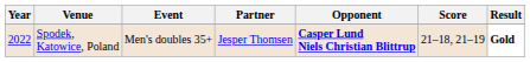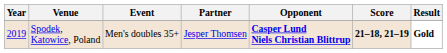 <table class="sortable wikitable" style="font-size: 90%;">
 <tr>
 <th>Year</th>
 <th>Venue</th>
 <th>Event</th>
 <th>Partner</th>
 <th>Opponent</th>
 <th>Score</th>
 <th>Result</th>
 </tr>
 <tr>
 </tr>
 <tr style="background:#F3E6D7">
-<td align="center"><a href='#'>2022</a></td>
+<td align="center"><a href='#'>2019</a></td>
 <td align="left"><a href='#'>Spodek</a>,<br><a href='#'>Katowice</a>, Poland</td>
 <td align="left">Men's doubles 35+</td>
 <td align="left"> <a href='#'>Jesper Thomsen</a></td>
 <td align="left"><strong> <a href='#'>Casper Lund</a> <br>  <a href='#'>Niels Christian Blittrup</a></strong></td>
-<td align="left">21–18, 21–19</td>
+<td align="left"><strong>21–18, 21–19</strong></td>
 <td style="text-align:left; background:white"> <strong>Gold</strong></td>
 </tr>
 </table>
